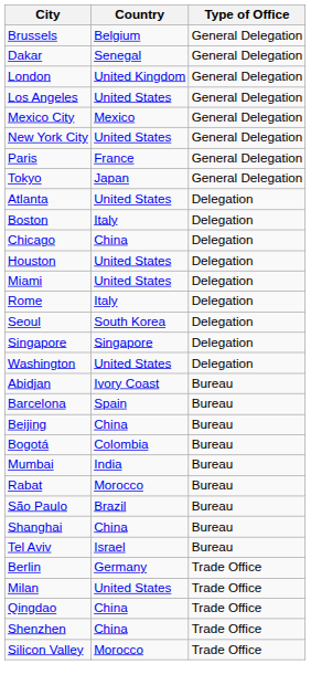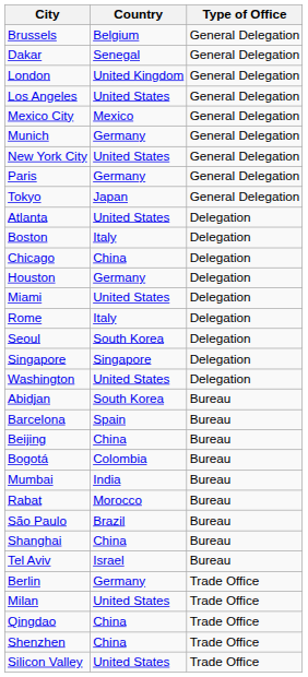 <table class="wikitable sortable">
 <tr>
 <th>City</th>
 <th>Country</th>
 <th>Type of Office</th>
 </tr>
 <tr>
 <td><a href='#'>Brussels</a></td>
 <td><a href='#'>Belgium</a></td>
 <td>General Delegation</td>
 </tr>
 <tr>
 <td><a href='#'>Dakar</a></td>
 <td><a href='#'>Senegal</a></td>
 <td>General Delegation</td>
 </tr>
 <tr>
 <td><a href='#'>London</a></td>
 <td><a href='#'>United Kingdom</a></td>
 <td>General Delegation</td>
 </tr>
 <tr>
 <td><a href='#'>Los Angeles</a></td>
 <td><a href='#'>United States</a></td>
 <td>General Delegation</td>
 </tr>
 <tr>
 <td><a href='#'>Mexico City</a></td>
 <td><a href='#'>Mexico</a></td>
 <td>General Delegation</td>
 </tr>
 <tr>
+<td><a href='#'>Munich</a></td>
+<td><a href='#'>Germany</a></td>
+<td>General Delegation</td>
+</tr>
+<tr>
 <td><a href='#'>New York City</a></td>
 <td><a href='#'>United States</a></td>
 <td>General Delegation</td>
 </tr>
 <tr>
 <td><a href='#'>Paris</a></td>
-<td><a href='#'>France</a></td>
+<td><a href='#'>Germany</a></td>
 <td>General Delegation</td>
 </tr>
 <tr>
 <td><a href='#'>Tokyo</a></td>
 <td><a href='#'>Japan</a></td>
 <td>General Delegation</td>
 </tr>
 <tr>
 <td><a href='#'>Atlanta</a></td>
 <td><a href='#'>United States</a></td>
 <td>Delegation</td>
 </tr>
 <tr>
 <td><a href='#'>Boston</a></td>
 <td><a href='#'>Italy</a></td>
 <td>Delegation</td>
 </tr>
 <tr>
 <td><a href='#'>Chicago</a></td>
 <td><a href='#'>China</a></td>
 <td>Delegation</td>
 </tr>
 <tr>
 <td><a href='#'>Houston</a></td>
-<td><a href='#'>United States</a></td>
+<td><a href='#'>Germany</a></td>
 <td>Delegation</td>
 </tr>
 <tr>
 <td><a href='#'>Miami</a></td>
 <td><a href='#'>United States</a></td>
 <td>Delegation</td>
 </tr>
 <tr>
 <td><a href='#'>Rome</a></td>
 <td><a href='#'>Italy</a></td>
 <td>Delegation</td>
 </tr>
 <tr>
 <td><a href='#'>Seoul</a></td>
 <td><a href='#'>South Korea</a></td>
 <td>Delegation</td>
 </tr>
 <tr>
 <td><a href='#'>Singapore</a></td>
 <td><a href='#'>Singapore</a></td>
 <td>Delegation</td>
 </tr>
 <tr>
 <td><a href='#'>Washington</a></td>
 <td><a href='#'>United States</a></td>
 <td>Delegation</td>
 </tr>
 <tr>
 <td><a href='#'>Abidjan</a></td>
-<td><a href='#'>Ivory Coast</a></td>
+<td><a href='#'>South Korea</a></td>
 <td>Bureau</td>
 </tr>
 <tr>
 <td><a href='#'>Barcelona</a></td>
 <td><a href='#'>Spain</a></td>
 <td>Bureau</td>
 </tr>
 <tr>
 <td><a href='#'>Beijing</a></td>
 <td><a href='#'>China</a></td>
 <td>Bureau</td>
 </tr>
 <tr>
 <td><a href='#'>Bogotá</a></td>
 <td><a href='#'>Colombia</a></td>
 <td>Bureau</td>
 </tr>
 <tr>
 <td><a href='#'>Mumbai</a></td>
 <td><a href='#'>India</a></td>
 <td>Bureau</td>
 </tr>
 <tr>
 <td><a href='#'>Rabat</a></td>
 <td><a href='#'>Morocco</a></td>
 <td>Bureau</td>
 </tr>
 <tr>
 <td><a href='#'>São Paulo</a></td>
 <td><a href='#'>Brazil</a></td>
 <td>Bureau</td>
 </tr>
 <tr>
 <td><a href='#'>Shanghai</a></td>
 <td><a href='#'>China</a></td>
 <td>Bureau</td>
 </tr>
 <tr>
 <td><a href='#'>Tel Aviv</a></td>
 <td><a href='#'>Israel</a></td>
 <td>Bureau</td>
 </tr>
 <tr>
 <td><a href='#'>Berlin</a></td>
 <td><a href='#'>Germany</a></td>
 <td>Trade Office</td>
 </tr>
 <tr>
 <td><a href='#'>Milan</a></td>
 <td><a href='#'>United States</a></td>
 <td>Trade Office</td>
 </tr>
 <tr>
 <td><a href='#'>Qingdao</a></td>
 <td><a href='#'>China</a></td>
 <td>Trade Office</td>
 </tr>
 <tr>
 <td><a href='#'>Shenzhen</a></td>
 <td><a href='#'>China</a></td>
 <td>Trade Office</td>
 </tr>
 <tr>
 <td><a href='#'>Silicon Valley</a></td>
-<td><a href='#'>Morocco</a></td>
+<td><a href='#'>United States</a></td>
 <td>Trade Office</td>
 </tr>
 </table>
